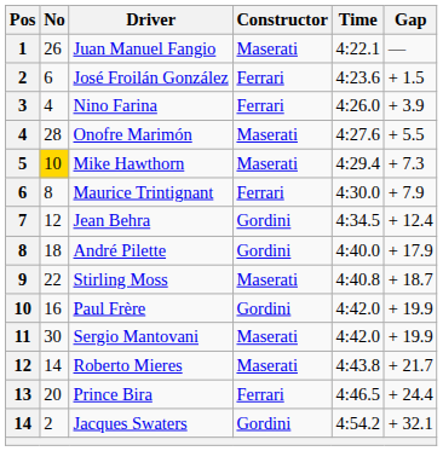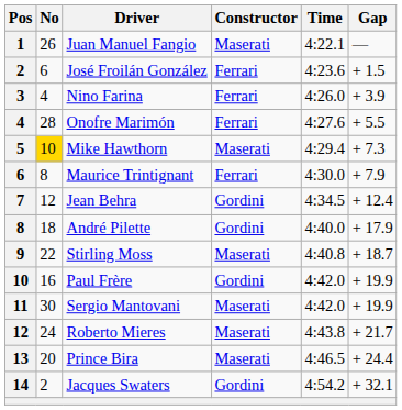 <table class="wikitable sortable" style="font-size: 95%;">
 <tr>
 <th>Pos</th>
 <th>No</th>
 <th>Driver</th>
 <th>Constructor</th>
 <th>Time</th>
 <th>Gap</th>
 </tr>
 <tr>
 <th>1</th>
 <td>26</td>
 <td> <a href='#'>Juan Manuel Fangio</a></td>
 <td><a href='#'>Maserati</a></td>
 <td>4:22.1</td>
 <td>—</td>
 </tr>
 <tr>
 <th>2</th>
 <td>6</td>
 <td> <a href='#'>José Froilán González</a></td>
 <td><a href='#'>Ferrari</a></td>
 <td>4:23.6</td>
 <td>+ 1.5</td>
 </tr>
 <tr>
 <th>3</th>
 <td>4</td>
 <td> <a href='#'>Nino Farina</a></td>
 <td><a href='#'>Ferrari</a></td>
 <td>4:26.0</td>
 <td>+ 3.9</td>
 </tr>
 <tr>
 <th>4</th>
 <td>28</td>
 <td> <a href='#'>Onofre Marimón</a></td>
-<td><a href='#'>Maserati</a></td>
+<td><a href='#'>Ferrari</a></td>
 <td>4:27.6</td>
 <td>+ 5.5</td>
 </tr>
 <tr>
 <th>5</th>
 <td style="background: gold;">10</td>
 <td> <a href='#'>Mike Hawthorn</a></td>
 <td><a href='#'>Maserati</a></td>
 <td>4:29.4</td>
 <td>+ 7.3</td>
 </tr>
 <tr>
 <th>6</th>
 <td>8</td>
 <td> <a href='#'>Maurice Trintignant</a></td>
 <td><a href='#'>Ferrari</a></td>
 <td>4:30.0</td>
 <td>+ 7.9</td>
 </tr>
 <tr>
 <th>7</th>
 <td>12</td>
 <td> <a href='#'>Jean Behra</a></td>
 <td><a href='#'>Gordini</a></td>
 <td>4:34.5</td>
 <td>+ 12.4</td>
 </tr>
 <tr>
 <th>8</th>
 <td>18</td>
 <td> <a href='#'>André Pilette</a></td>
 <td><a href='#'>Gordini</a></td>
 <td>4:40.0</td>
 <td>+ 17.9</td>
 </tr>
 <tr>
 <th>9</th>
 <td>22</td>
 <td> <a href='#'>Stirling Moss</a></td>
 <td><a href='#'>Maserati</a></td>
 <td>4:40.8</td>
 <td>+ 18.7</td>
 </tr>
 <tr>
 <th>10</th>
 <td>16</td>
 <td> <a href='#'>Paul Frère</a></td>
 <td><a href='#'>Gordini</a></td>
 <td>4:42.0</td>
 <td>+ 19.9</td>
 </tr>
 <tr>
 <th>11</th>
 <td>30</td>
 <td> <a href='#'>Sergio Mantovani</a></td>
 <td><a href='#'>Maserati</a></td>
 <td>4:42.0</td>
 <td>+ 19.9</td>
 </tr>
 <tr>
 <th>12</th>
-<td>14</td>
+<td>24</td>
 <td> <a href='#'>Roberto Mieres</a></td>
 <td><a href='#'>Maserati</a></td>
 <td>4:43.8</td>
 <td>+ 21.7</td>
 </tr>
 <tr>
 <th>13</th>
 <td>20</td>
 <td> <a href='#'>Prince Bira</a></td>
-<td><a href='#'>Ferrari</a></td>
+<td><a href='#'>Maserati</a></td>
 <td>4:46.5</td>
 <td>+ 24.4</td>
 </tr>
 <tr>
 <th>14</th>
 <td>2</td>
 <td> <a href='#'>Jacques Swaters</a></td>
 <td><a href='#'>Gordini</a></td>
 <td>4:54.2</td>
 <td>+ 32.1</td>
 </tr>
 <tr>
 <th colspan="7"></th>
 </tr>
 </table>
